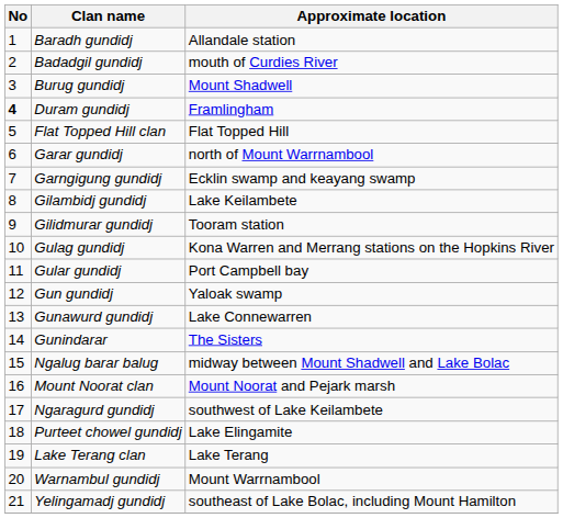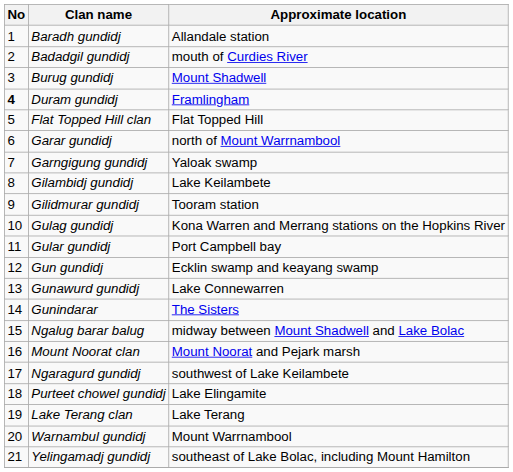 <table class="wikitable">
 <tr>
 <th>No</th>
 <th>Clan name</th>
 <th>Approximate location</th>
 </tr>
 <tr>
 <td>1</td>
 <td><em>Baradh gundidj</em></td>
 <td>Allandale station</td>
 </tr>
 <tr>
 <td>2</td>
 <td><em>Badadgil gundidj</em></td>
 <td>mouth of <a href='#'>Curdies River</a></td>
 </tr>
 <tr>
 <td>3</td>
 <td><em>Burug gundidj</em></td>
 <td><a href='#'>Mount Shadwell</a></td>
 </tr>
 <tr>
 <td><strong>4</strong></td>
 <td><em>Duram gundidj</em></td>
 <td><a href='#'>Framlingham</a></td>
 </tr>
 <tr>
 <td>5</td>
 <td><em>Flat Topped Hill clan</em></td>
 <td>Flat Topped Hill</td>
 </tr>
 <tr>
 <td>6</td>
 <td><em>Garar gundidj</em></td>
 <td>north of <a href='#'>Mount Warrnambool</a></td>
 </tr>
 <tr>
 <td>7</td>
 <td><em>Garngigung gundidj</em></td>
-<td>Ecklin swamp and keayang swamp</td>
+<td>Yaloak swamp</td>
 </tr>
 <tr>
 <td>8</td>
 <td><em>Gilambidj gundidj</em></td>
 <td>Lake Keilambete</td>
 </tr>
 <tr>
 <td>9</td>
 <td><em>Gilidmurar gundidj</em></td>
 <td>Tooram station</td>
 </tr>
 <tr>
 <td>10</td>
 <td><em>Gulag gundidj</em></td>
 <td>Kona Warren and Merrang stations on the Hopkins River</td>
 </tr>
 <tr>
 <td>11</td>
 <td><em>Gular gundidj</em></td>
 <td>Port Campbell bay</td>
 </tr>
 <tr>
 <td>12</td>
 <td><em>Gun gundidj</em></td>
-<td>Yaloak swamp</td>
+<td>Ecklin swamp and keayang swamp</td>
 </tr>
 <tr>
 <td>13</td>
 <td><em>Gunawurd gundidj</em></td>
 <td>Lake Connewarren</td>
 </tr>
 <tr>
 <td>14</td>
 <td><em>Gunindarar</em></td>
 <td><a href='#'>The Sisters</a></td>
 </tr>
 <tr>
 <td>15</td>
 <td><em>Ngalug barar balug</em></td>
 <td>midway between <a href='#'>Mount Shadwell</a> and <a href='#'>Lake Bolac</a></td>
 </tr>
 <tr>
 <td>16</td>
 <td><em>Mount Noorat clan</em></td>
 <td><a href='#'>Mount Noorat</a> and Pejark marsh</td>
 </tr>
 <tr>
 <td>17</td>
 <td><em>Ngaragurd gundidj</em></td>
 <td>southwest of Lake Keilambete</td>
 </tr>
 <tr>
 <td>18</td>
 <td><em>Purteet chowel gundidj</em></td>
 <td>Lake Elingamite</td>
 </tr>
 <tr>
 <td>19</td>
 <td><em>Lake Terang clan</em></td>
 <td>Lake Terang</td>
 </tr>
 <tr>
 <td>20</td>
 <td><em>Warnambul gundidj</em></td>
 <td>Mount Warrnambool</td>
 </tr>
 <tr>
 <td>21</td>
 <td><em>Yelingamadj gundidj</em></td>
 <td>southeast of Lake Bolac, including Mount Hamilton</td>
 </tr>
 <tr>
 </tr>
 </table>
